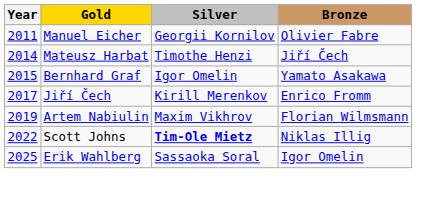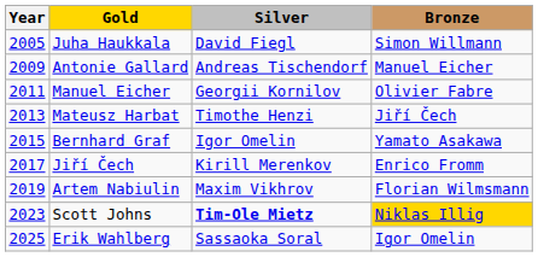 <table class="wikitable">
 <tr>
 <th>Year</th>
 <td align=center bgcolor=gold><strong>Gold</strong></td>
 <td align=center bgcolor=silver><strong>Silver</strong></td>
 <td align=center bgcolor=cc9966><strong>Bronze</strong></td>
 </tr>
 <tr>
+<td><a href='#'>2005</a></td>
+<td> <a href='#'>Juha Haukkala</a></td>
+<td> <a href='#'>David Fiegl</a></td>
+<td> <a href='#'>Simon Willmann</a></td>
+</tr>
+<tr>
+<td><a href='#'>2009</a></td>
+<td> <a href='#'>Antonie Gallard</a></td>
+<td> <a href='#'>Andreas Tischendorf</a></td>
+<td> <a href='#'>Manuel Eicher</a></td>
+</tr>
+<tr>
 <td><a href='#'>2011</a></td>
 <td> <a href='#'>Manuel Eicher</a></td>
 <td> <a href='#'>Georgii Kornilov</a></td>
 <td> <a href='#'>Olivier Fabre</a></td>
 </tr>
 <tr>
-<td><a href='#'>2014</a></td>
+<td><a href='#'>2013</a></td>
 <td> <a href='#'>Mateusz Harbat</a></td>
 <td> <a href='#'>Timothe Henzi</a></td>
 <td> <a href='#'>Jiří Čech</a></td>
 </tr>
 <tr>
 <td><a href='#'>2015</a></td>
 <td> <a href='#'>Bernhard Graf</a></td>
 <td> <a href='#'>Igor Omelin</a></td>
 <td> <a href='#'>Yamato Asakawa</a></td>
 </tr>
 <tr>
 <td><a href='#'>2017</a></td>
 <td> <a href='#'>Jiří Čech</a></td>
 <td> <a href='#'>Kirill Merenkov</a></td>
 <td> <a href='#'>Enrico Fromm</a></td>
 </tr>
 <tr>
 <td><a href='#'>2019</a></td>
 <td> <a href='#'>Artem Nabiulin</a></td>
 <td> <a href='#'>Maxim Vikhrov</a></td>
 <td> <a href='#'>Florian Wilmsmann</a></td>
 </tr>
 <tr>
-<td><a href='#'>2022</a></td>
+<td><a href='#'>2023</a></td>
 <td> Scott Johns</td>
 <td><strong> <a href='#'>Tim-Ole Mietz</a></strong></td>
-<td> <a href='#'>Niklas Illig</a></td>
+<td style="background: gold;"> <a href='#'>Niklas Illig</a></td>
 </tr>
 <tr>
 <td><a href='#'>2025</a></td>
 <td> <a href='#'>Erik Wahlberg</a></td>
 <td> <a href='#'>Sassaoka Soral</a></td>
 <td> <a href='#'>Igor Omelin</a></td>
 </tr>
 </table>
